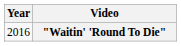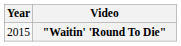 <table class="wikitable plainrowheaders">
 <tr>
 <th>Year</th>
 <th style="width:12em;">Video</th>
 </tr>
 <tr>
-<td>2016</td>
+<td>2015</td>
 <th scope="row">"Waitin' 'Round To Die"</th>
 </tr>
 </table>
